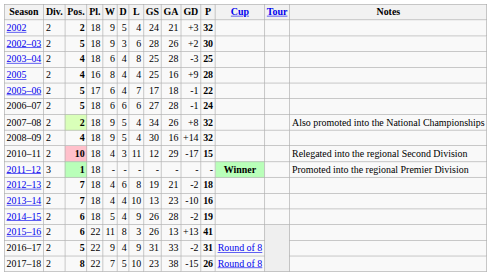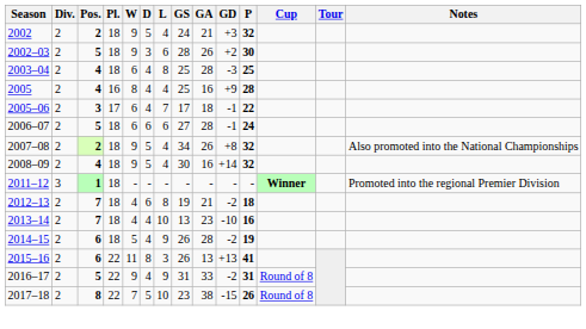 <table class="wikitable">
 <tr style="background:#efefef;">
 <th>Season</th>
 <th>Div.</th>
 <th>Pos.</th>
 <th>Pl.</th>
 <th>W</th>
 <th>D</th>
 <th>L</th>
 <th>GS</th>
 <th>GA</th>
 <th>GD</th>
 <th>P</th>
 <th><a href='#'>Cup</a></th>
 <th><a href='#'>Tour</a></th>
 <th>Notes</th>
 </tr>
 <tr>
 <td><a href='#'>2002</a></td>
 <td>2</td>
 <td align=right><strong>2</strong></td>
 <td align=right>18</td>
 <td align=right>9</td>
 <td align=right>5</td>
 <td align=right>4</td>
 <td align=right>24</td>
 <td align=right>21</td>
 <td align=right>+3</td>
 <td align=right><strong>32</strong></td>
 <td></td>
 <td></td>
 <td></td>
 </tr>
 <tr>
 <td><a href='#'>2002–03</a></td>
 <td>2</td>
 <td align=right><strong>5</strong></td>
 <td align=right>18</td>
 <td align=right>9</td>
 <td align=right>3</td>
 <td align=right>6</td>
 <td align=right>28</td>
 <td align=right>26</td>
 <td align=right>+2</td>
 <td align=right><strong>30</strong></td>
 <td></td>
 <td></td>
 <td></td>
 </tr>
 <tr>
 <td><a href='#'>2003–04</a></td>
 <td>2</td>
 <td align=right><strong>4</strong></td>
 <td align=right>18</td>
 <td align=right>6</td>
 <td align=right>4</td>
 <td align=right>8</td>
 <td align=right>25</td>
 <td align=right>28</td>
 <td align=right>-3</td>
 <td align=right><strong>25</strong></td>
 <td></td>
 <td></td>
 <td></td>
 </tr>
 <tr>
 <td><a href='#'>2005</a></td>
 <td>2</td>
 <td align=right><strong>4</strong></td>
 <td align=right>16</td>
 <td align=right>8</td>
 <td align=right>4</td>
 <td align=right>4</td>
 <td align=right>25</td>
 <td align=right>16</td>
 <td align=right>+9</td>
 <td align=right><strong>28</strong></td>
 <td></td>
 <td></td>
 <td></td>
 </tr>
 <tr>
 <td><a href='#'>2005–06</a></td>
 <td>2</td>
-<td align=right><strong>5</strong></td>
+<td align=right><strong>3</strong></td>
 <td align=right>17</td>
 <td align=right>6</td>
 <td align=right>4</td>
 <td align=right>7</td>
 <td align=right>17</td>
 <td align=right>18</td>
 <td align=right>-1</td>
 <td align=right><strong>22</strong></td>
 <td></td>
 <td></td>
 <td></td>
 </tr>
 <tr>
 <td>2006–07</td>
 <td>2</td>
 <td align=right><strong>5</strong></td>
 <td align=right>18</td>
 <td align=right>6</td>
 <td align=right>6</td>
 <td align=right>6</td>
 <td align=right>27</td>
 <td align=right>28</td>
 <td align=right>-1</td>
 <td align=right><strong>24</strong></td>
 <td></td>
 <td></td>
 <td></td>
 </tr>
 <tr>
 <td>2007–08</td>
 <td>2</td>
 <td align=right bgcolor=#D9FFB9><strong>2</strong></td>
 <td align=right>18</td>
 <td align=right>9</td>
 <td align=right>5</td>
 <td align=right>4</td>
 <td align=right>34</td>
 <td align=right>26</td>
 <td align=right>+8</td>
 <td align=right><strong>32</strong></td>
 <td></td>
 <td></td>
 <td>Also promoted into the National Championships</td>
 </tr>
 <tr>
 <td>2008–09</td>
 <td>2</td>
 <td align=right><strong>4</strong></td>
 <td align=right>18</td>
 <td align=right>9</td>
 <td align=right>5</td>
 <td align=right>4</td>
 <td align=right>30</td>
 <td align=right>16</td>
 <td align=right>+14</td>
 <td align=right><strong>32</strong></td>
 <td></td>
 <td></td>
 <td></td>
-</tr>
-<tr>
-<td>2010–11</td>
-<td>2</td>
-<td align=right bgcolor=FFC0CB><strong>10</strong></td>
-<td align=right>18</td>
-<td align=right>4</td>
-<td align=right>3</td>
-<td align=right>11</td>
-<td align=right>12</td>
-<td align=right>29</td>
-<td align=right>-17</td>
-<td align=right><strong>15</strong></td>
-<td></td>
-<td></td>
-<td>Relegated into the regional Second Division</td>
 </tr>
 <tr>
 <td><a href='#'>2011–12</a></td>
 <td>3</td>
 <td align=right bgcolor=#B9FFB9><strong>1</strong></td>
 <td align=right>18</td>
 <td align=right>-</td>
 <td align=right>-</td>
 <td align=right>-</td>
 <td align=right>-</td>
 <td align=right>-</td>
 <td align=right>-</td>
 <td align=right>-</td>
 <td align=center bgcolor=B9FFB9><strong>Winner</strong></td>
 <td></td>
 <td>Promoted into the regional Premier Division</td>
 </tr>
 <tr>
 <td><a href='#'>2012–13</a></td>
 <td>2</td>
 <td align=right><strong>7</strong></td>
 <td align=right>18</td>
 <td align=right>4</td>
 <td align=right>6</td>
 <td align=right>8</td>
 <td align=right>19</td>
 <td align=right>21</td>
 <td align=right>-2</td>
 <td align=right><strong>18</strong></td>
 <td></td>
 <td></td>
 <td></td>
 </tr>
 <tr>
 <td><a href='#'>2013–14</a></td>
 <td>2</td>
 <td align=right><strong>7</strong></td>
 <td align=right>18</td>
 <td align=right>4</td>
 <td align=right>4</td>
 <td align=right>10</td>
 <td align=right>13</td>
 <td align=right>23</td>
 <td align=right>-10</td>
 <td align=right><strong>16</strong></td>
 <td></td>
 <td></td>
 <td></td>
 </tr>
 <tr>
 <td><a href='#'>2014–15</a></td>
 <td>2</td>
 <td align=right><strong>6</strong></td>
 <td align=right>18</td>
 <td align=right>5</td>
 <td align=right>4</td>
 <td align=right>9</td>
 <td align=right>26</td>
 <td align=right>28</td>
 <td align=right>-2</td>
 <td align=right><strong>19</strong></td>
 <td></td>
 <td></td>
 <td></td>
 </tr>
 <tr>
 <td><a href='#'>2015–16</a></td>
 <td>2</td>
 <td align=right><strong>6</strong></td>
 <td align=right>22</td>
 <td align=right>11</td>
 <td align=right>8</td>
 <td align=right>3</td>
 <td align=right>26</td>
 <td align=right>13</td>
 <td align=right>+13</td>
 <td align=right><strong>41</strong></td>
 <td></td>
 <td rowspan=3 bgcolor=EFEFEF></td>
 <td></td>
 </tr>
 <tr>
 <td>2016–17</td>
 <td>2</td>
 <td align=right><strong>5</strong></td>
 <td align=right>22</td>
 <td align=right>9</td>
 <td align=right>4</td>
 <td align=right>9</td>
 <td align=right>31</td>
 <td align=right>33</td>
 <td align=right>-2</td>
 <td align=right><strong>31</strong></td>
 <td><a href='#'>Round of 8</a></td>
 <td></td>
 </tr>
 <tr>
 <td>2017–18</td>
 <td>2</td>
 <td align=right><strong>8</strong></td>
 <td align=right>22</td>
 <td align=right>7</td>
 <td align=right>5</td>
 <td align=right>10</td>
 <td align=right>23</td>
 <td align=right>38</td>
 <td align=right>-15</td>
 <td align=right><strong>26</strong></td>
 <td><a href='#'>Round of 8</a></td>
 <td></td>
 </tr>
 </table>
